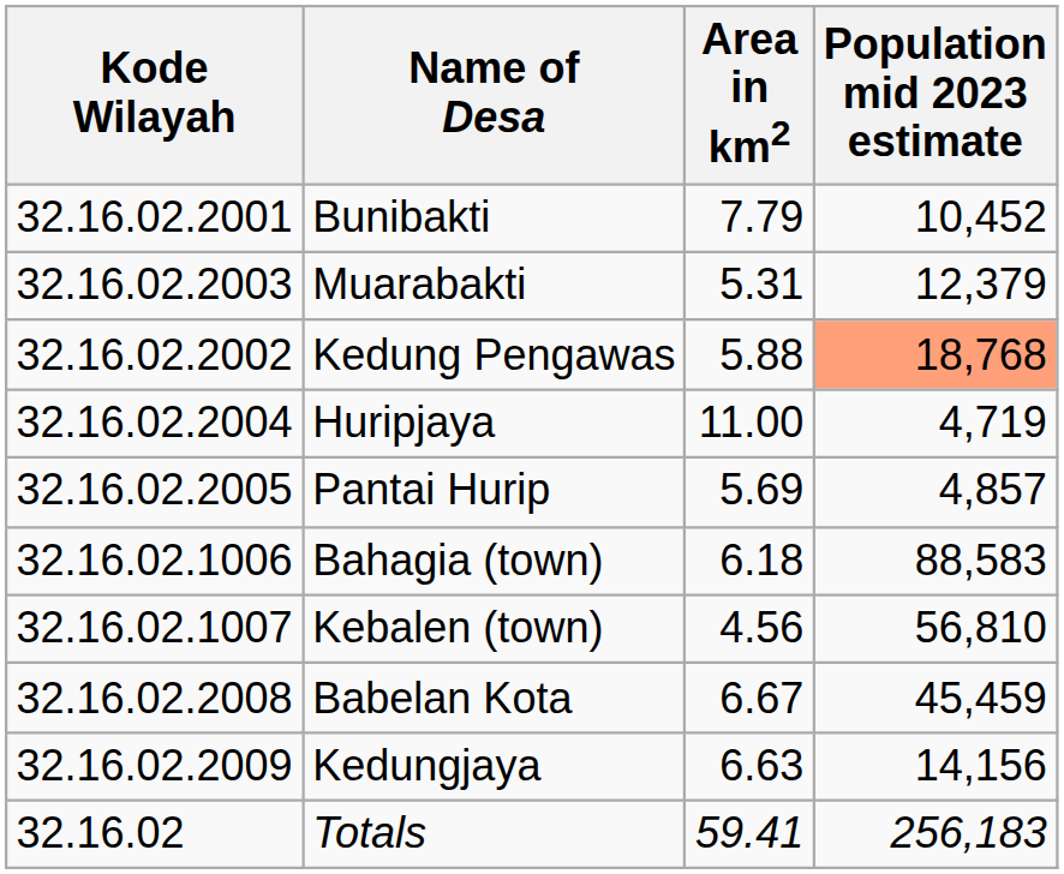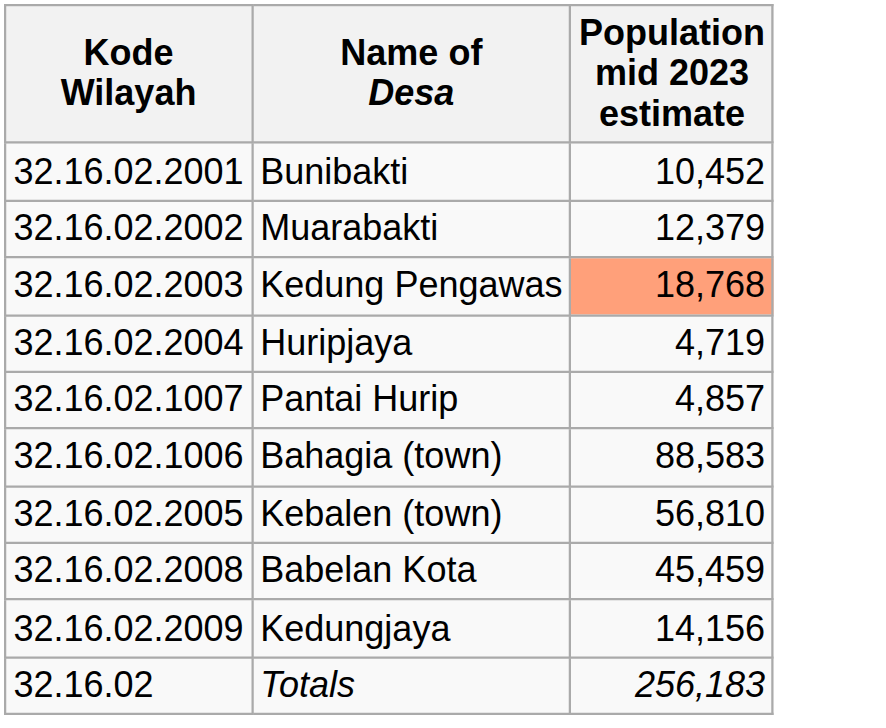 <table class="wikitable">
 <tr>
 <th>Kode <br>Wilayah</th>
 <th>Name of <br> <em>Desa</em></th>
-<th>Area <br>in <br>km<sup>2</sup></th>
 <th>Population<br>mid 2023<br>estimate</th>
 </tr>
 <tr>
 <td>32.16.02.2001</td>
 <td>Bunibakti</td>
-<td align="right">7.79</td>
 <td align="right">10,452</td>
 </tr>
 <tr>
-<td>32.16.02.2003</td>
+<td>32.16.02.2002</td>
 <td>Muarabakti</td>
-<td align="right">5.31</td>
 <td align="right">12,379</td>
 </tr>
 <tr>
-<td>32.16.02.2002</td>
+<td>32.16.02.2003</td>
 <td>Kedung Pengawas</td>
-<td align="right">5.88</td>
 <td align="right" style="background: lightsalmon;">18,768</td>
 </tr>
 <tr>
 <td>32.16.02.2004</td>
 <td>Huripjaya</td>
-<td align="right">11.00</td>
 <td align="right">4,719</td>
 </tr>
 <tr>
-<td>32.16.02.2005</td>
+<td>32.16.02.1007</td>
 <td>Pantai Hurip</td>
-<td align="right">5.69</td>
 <td align="right">4,857</td>
 </tr>
 <tr>
 <td>32.16.02.1006</td>
 <td>Bahagia (town)</td>
-<td align="right">6.18</td>
 <td align="right">88,583</td>
 </tr>
 <tr>
-<td>32.16.02.1007</td>
+<td>32.16.02.2005</td>
 <td>Kebalen (town)</td>
-<td align="right">4.56</td>
 <td align="right">56,810</td>
 </tr>
 <tr>
 <td>32.16.02.2008</td>
 <td>Babelan Kota</td>
-<td align="right">6.67</td>
 <td align="right">45,459</td>
 </tr>
 <tr>
 <td>32.16.02.2009</td>
 <td>Kedungjaya</td>
-<td align="right">6.63</td>
 <td align="right">14,156</td>
 </tr>
 <tr>
 <td>32.16.02</td>
 <td><em>Totals</em></td>
-<td align="right"><em>59.41</em></td>
 <td align="right"><em>256,183</em></td>
 </tr>
 </table>
